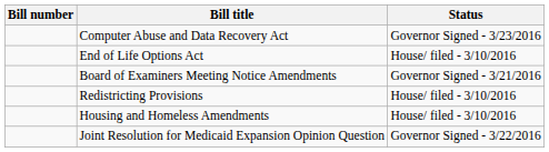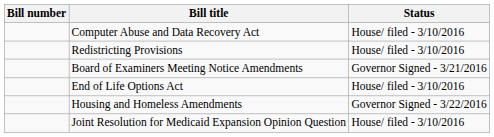 <table class="wikitable">
 <tr>
 <th>Bill number</th>
 <th>Bill title</th>
 <th>Status</th>
 </tr>
 <tr>
 <td></td>
 <td>Computer Abuse and Data Recovery Act</td>
-<td>Governor Signed - 3/23/2016</td>
+<td>House/ filed - 3/10/2016</td>
 </tr>
 <tr>
 <td></td>
-<td>End of Life Options Act</td>
+<td>Redistricting Provisions</td>
 <td>House/ filed - 3/10/2016</td>
 </tr>
 <tr>
 <td></td>
 <td>Board of Examiners Meeting Notice Amendments</td>
 <td>Governor Signed - 3/21/2016</td>
 </tr>
 <tr>
 <td></td>
-<td>Redistricting Provisions</td>
+<td>End of Life Options Act</td>
 <td>House/ filed - 3/10/2016</td>
 </tr>
 <tr>
 <td></td>
 <td>Housing and Homeless Amendments</td>
-<td>House/ filed - 3/10/2016</td>
+<td>Governor Signed - 3/22/2016</td>
 </tr>
 <tr>
 <td></td>
 <td>Joint Resolution for Medicaid Expansion Opinion Question</td>
-<td>Governor Signed - 3/22/2016</td>
+<td>House/ filed - 3/10/2016</td>
 </tr>
 </table>
